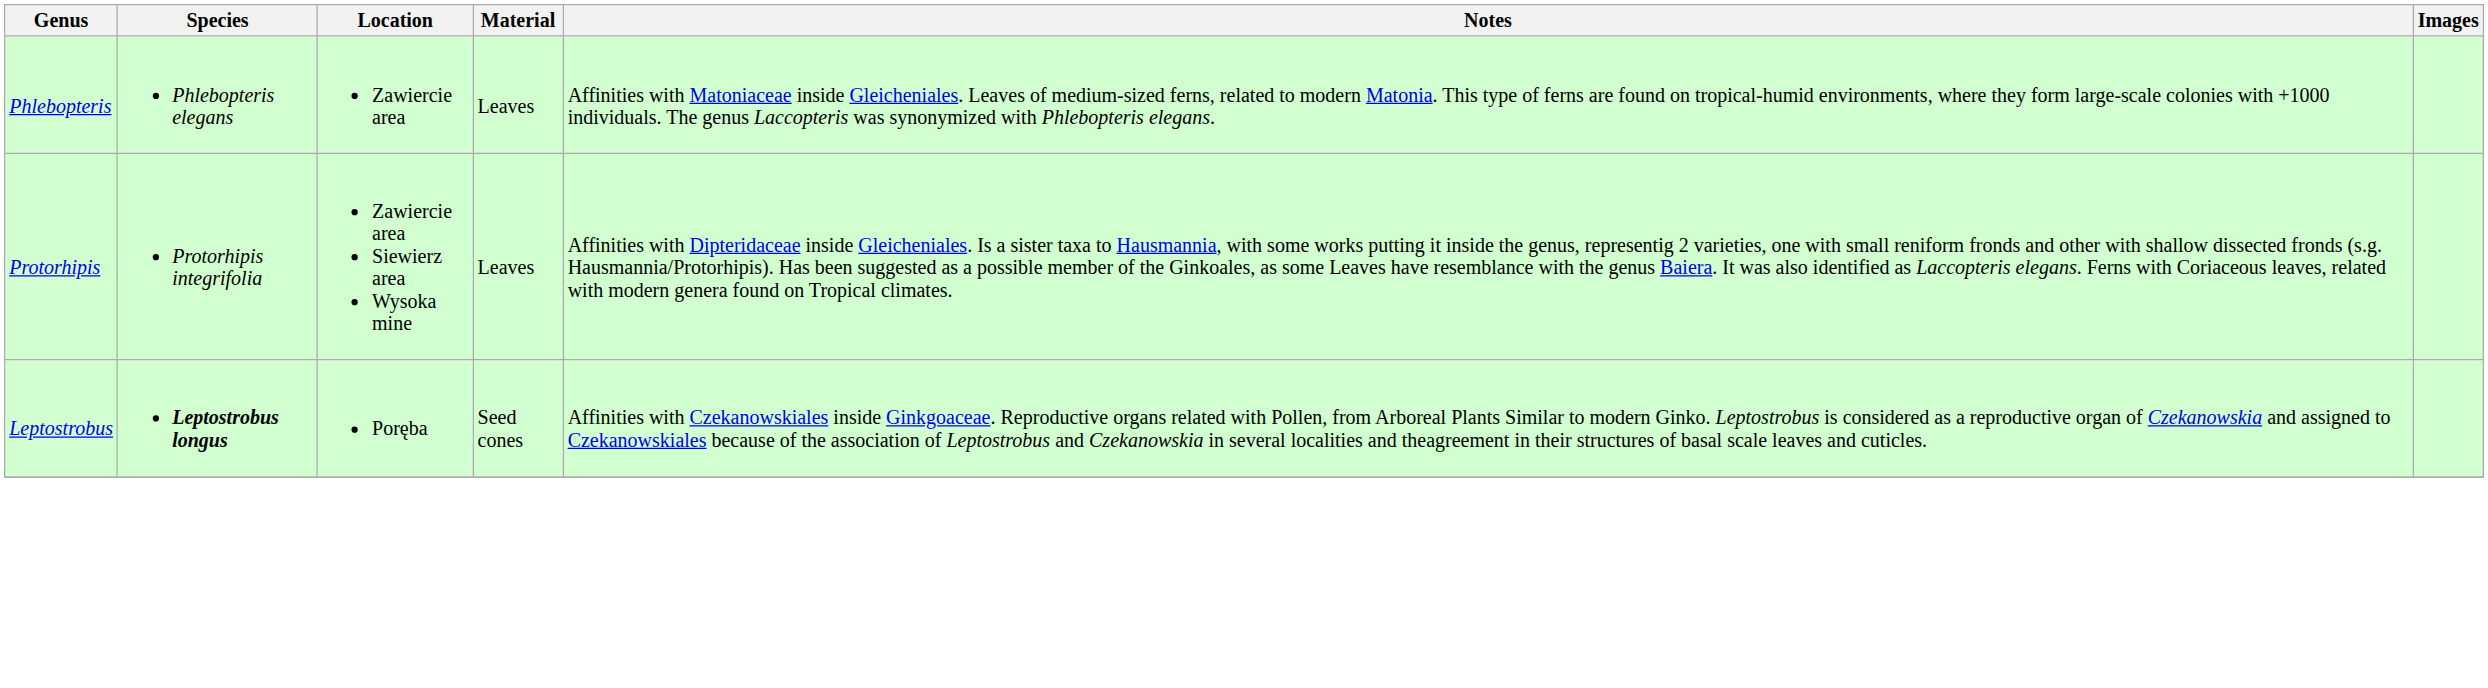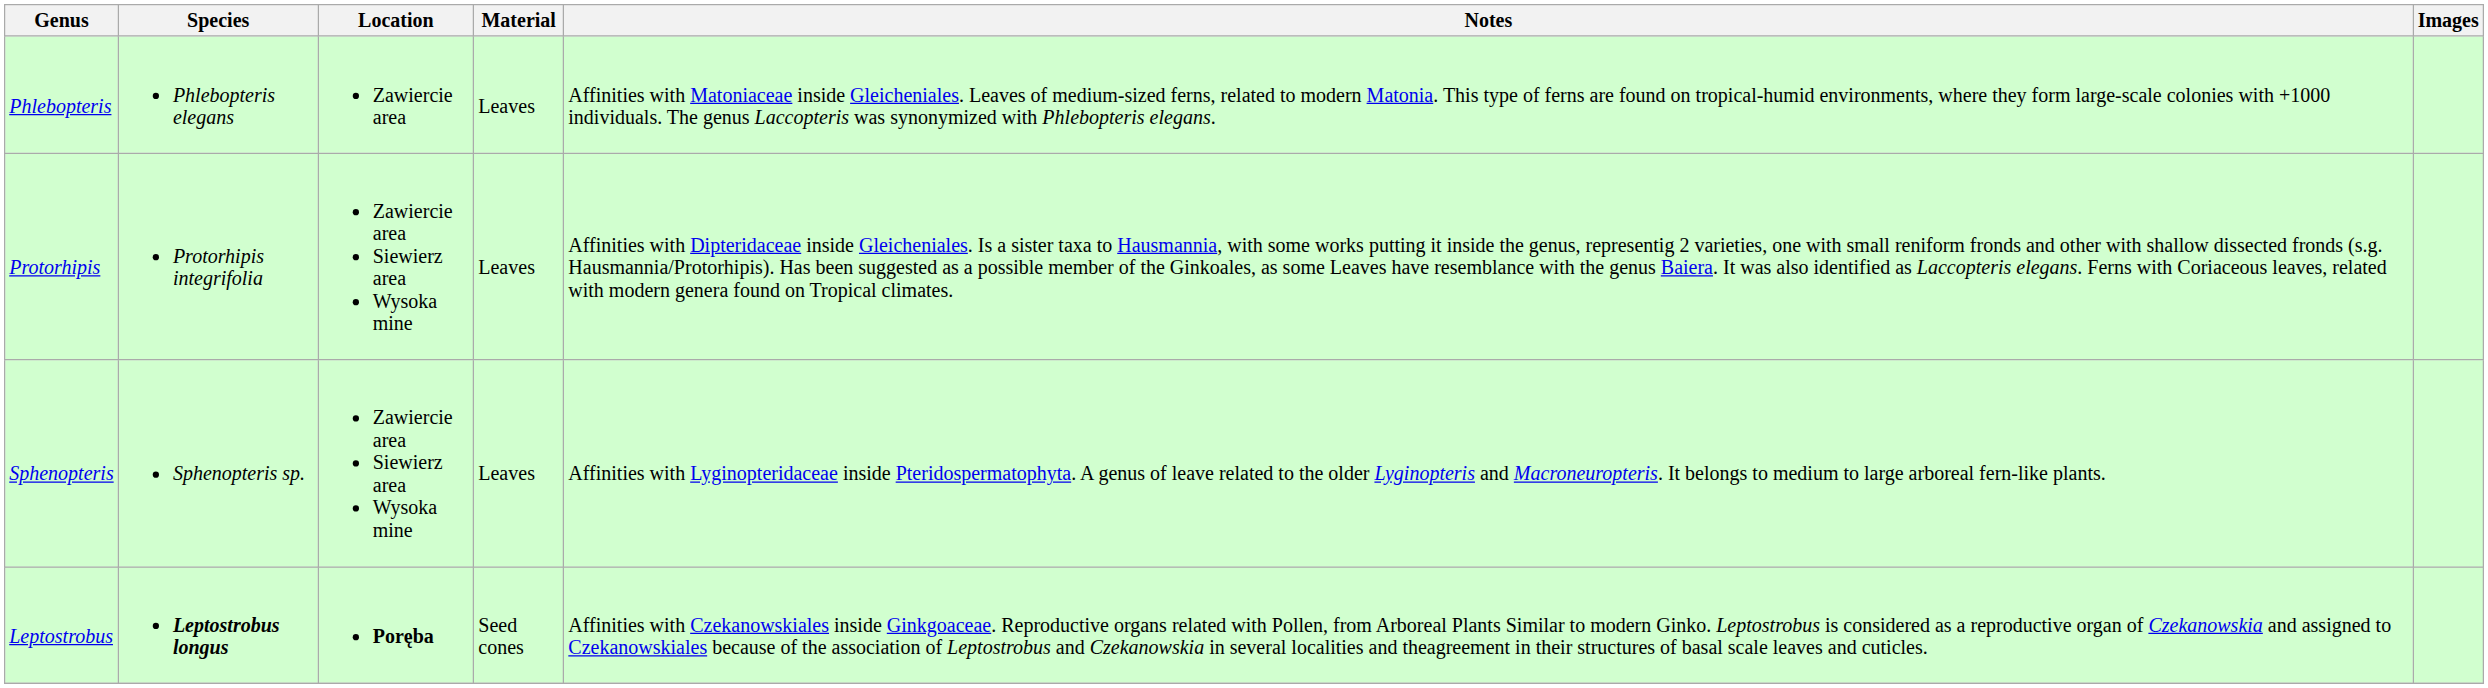 <table class="wikitable" align="center" width="100%">
 <tr>
 <th>Genus</th>
 <th>Species</th>
 <th>Location</th>
 <th>Material</th>
 <th>Notes</th>
 <th>Images</th>
 </tr>
 <tr>
 <td style="background:#D1FFCF;"><br><em><a href='#'>Phlebopteris</a></em></td>
 <td style="background:#D1FFCF;"><br><ul><li><em>Phlebopteris elegans</em></li></ul></td>
 <td style="background:#D1FFCF;"><br><ul><li>Zawiercie area</li></ul></td>
 <td style="background:#D1FFCF;"><br>Leaves</td>
 <td style="background:#D1FFCF;"><br>Affinities with  <a href='#'>Matoniaceae</a> inside <a href='#'>Gleicheniales</a>. Leaves of medium-sized ferns, related to modern <a href='#'>Matonia</a>. This type of ferns are found on tropical-humid environments, where they form large-scale colonies with +1000 individuals. The genus <em>Laccopteris</em> was synonymized with <em>Phlebopteris elegans</em>.</td>
 <td style="background:#D1FFCF;"><br></td>
 </tr>
 <tr>
 <td style="background:#D1FFCF;"><br><em><a href='#'>Protorhipis</a></em></td>
 <td style="background:#D1FFCF;"><br><ul><li><em>Protorhipis integrifolia</em></li></ul></td>
 <td style="background:#D1FFCF;"><br><ul><li>Zawiercie area</li><li>Siewierz area</li><li>Wysoka mine</li></ul></td>
 <td style="background:#D1FFCF;"><br>Leaves</td>
 <td style="background:#D1FFCF;"><br>Affinities with  <a href='#'>Dipteridaceae</a> inside <a href='#'>Gleicheniales</a>. Is a sister taxa to <a href='#'>Hausmannia</a>, with some works putting it inside the genus, representig 2 varieties, one  with small reniform fronds and other with shallow dissected fronds (s.g. Hausmannia/Protorhipis). Has been suggested as a possible member of the Ginkoales, as some Leaves have resemblance with the genus <a href='#'>Baiera</a>.  It was also identified as <em>Laccopteris elegans</em>. Ferns with  Coriaceous leaves, related with modern genera found on Tropical climates.</td>
 <td style="background:#D1FFCF;"></td>
 </tr>
 <tr>
+<td style="background:#D1FFCF;"><br><em><a href='#'>Sphenopteris</a></em></td>
+<td style="background:#D1FFCF;"><br><ul><li><em>Sphenopteris sp.</em></li></ul></td>
+<td style="background:#D1FFCF;"><br><ul><li>Zawiercie area</li><li>Siewierz area</li><li>Wysoka mine</li></ul></td>
+<td style="background:#D1FFCF;"><br>Leaves</td>
+<td style="background:#D1FFCF;"><br>Affinities with  <a href='#'>Lyginopteridaceae</a> inside <a href='#'>Pteridospermatophyta</a>. A genus of leave related to the older <em><a href='#'>Lyginopteris</a></em> and <em><a href='#'>Macroneuropteris</a></em>. It belongs to medium to large arboreal fern-like plants.</td>
+<td style="background:#D1FFCF;"><br></td>
+</tr>
+<tr>
 <td style="background:#D1FFCF;"><br><em><a href='#'>Leptostrobus</a></em></td>
 <td style="background:#D1FFCF;"><strong><br><ul><li><em>Leptostrobus longus</em></li></ul></strong></td>
-<td style="background:#D1FFCF;"><br><ul><li>Poręba</li></ul></td>
+<td style="background:#D1FFCF;"><strong><br><ul><li>Poręba</li></ul></strong></td>
 <td style="background:#D1FFCF;"><br>Seed cones</td>
 <td style="background:#D1FFCF;"><br>Affinities with  <a href='#'>Czekanowskiales</a> inside <a href='#'>Ginkgoaceae</a>. Reproductive organs related with Pollen, from Arboreal Plants Similar to modern Ginko. <em>Leptostrobus</em> is considered as a reproductive organ of <em><a href='#'>Czekanowskia</a></em> and assigned to <a href='#'>Czekanowskiales</a> because of the association of <em>Leptostrobus</em> and <em>Czekanowskia</em> in several localities and theagreement in their structures of basal scale leaves and cuticles.</td>
 <td style="background:#D1FFCF;"></td>
 </tr>
 <tr>
 </tr>
 </table>
